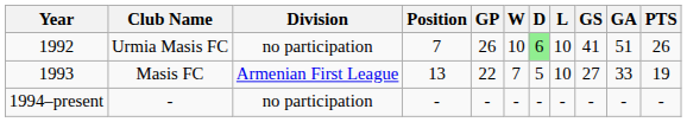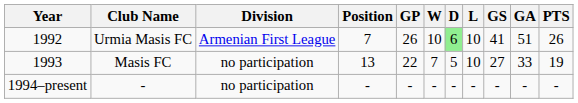 <table class="wikitable" style="text-align: center;">
 <tr>
 <th>Year</th>
 <th>Club Name</th>
 <th>Division</th>
 <th>Position</th>
 <th>GP</th>
 <th>W</th>
 <th>D</th>
 <th>L</th>
 <th>GS</th>
 <th>GA</th>
 <th>PTS</th>
 </tr>
 <tr>
 <td>1992</td>
 <td>Urmia Masis FC</td>
-<td>no participation</td>
+<td><a href='#'>Armenian First League</a></td>
 <td>7</td>
 <td>26</td>
 <td>10</td>
 <td style="background: lightgreen;">6</td>
 <td>10</td>
 <td>41</td>
 <td>51</td>
 <td>26</td>
 </tr>
 <tr>
 <td>1993</td>
 <td>Masis FC</td>
-<td><a href='#'>Armenian First League</a></td>
+<td>no participation</td>
 <td>13</td>
 <td>22</td>
 <td>7</td>
 <td>5</td>
 <td>10</td>
 <td>27</td>
 <td>33</td>
 <td>19</td>
 </tr>
 <tr>
 <td>1994–present</td>
 <td>-</td>
 <td>no participation</td>
 <td>-</td>
 <td>-</td>
 <td>-</td>
 <td>-</td>
 <td>-</td>
 <td>-</td>
 <td>-</td>
 <td>-</td>
 </tr>
 </table>
